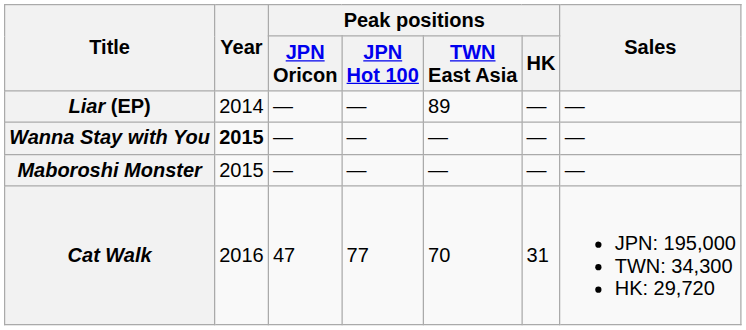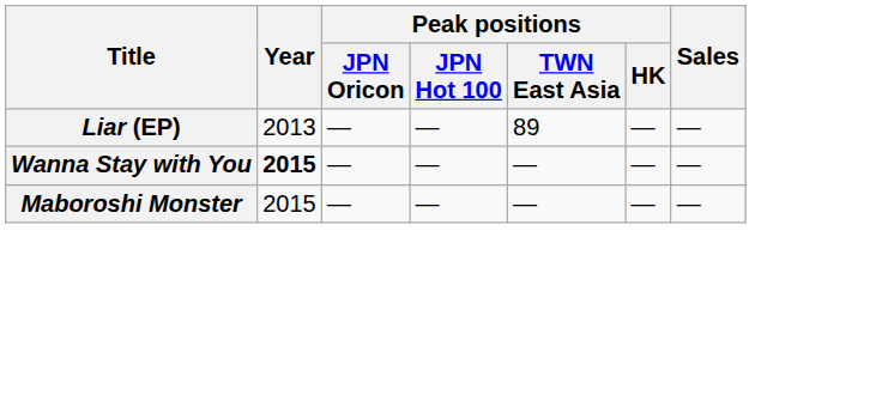 <table class="wikitable">
 <tr>
 <th rowspan="2">Title</th>
 <th rowspan="2">Year</th>
 <th colspan="4">Peak positions</th>
 <th rowspan="2">Sales</th>
 </tr>
 <tr>
 <th><a href='#'>JPN</a><br>Oricon</th>
 <th><a href='#'>JPN</a><br><a href='#'>Hot 100</a></th>
 <th><a href='#'>TWN</a><br>East Asia</th>
 <th>HK</th>
 </tr>
 <tr>
 <th><em>Liar</em> (EP)</th>
-<td>2014</td>
+<td>2013</td>
 <td>—</td>
 <td>—</td>
 <td>89</td>
 <td>—</td>
 <td>—</td>
 </tr>
 <tr>
 <th><em>Wanna Stay with You</em></th>
 <td><strong>2015</strong></td>
 <td>—</td>
 <td>—</td>
 <td>—</td>
 <td>—</td>
 <td>—</td>
 </tr>
 <tr>
 <th><em>Maboroshi Monster</em></th>
 <td>2015</td>
 <td>—</td>
 <td>—</td>
 <td>—</td>
 <td>—</td>
 <td>—</td>
 </tr>
-<tr>
-<th><em>Cat Walk</em></th>
-<td>2016</td>
-<td>47</td>
-<td>77</td>
-<td>70</td>
-<td>31</td>
-<td><br><ul><li>JPN: 195,000</li><li>TWN: 34,300</li><li>HK: 29,720</li></ul></td>
-</tr>
 </table>
